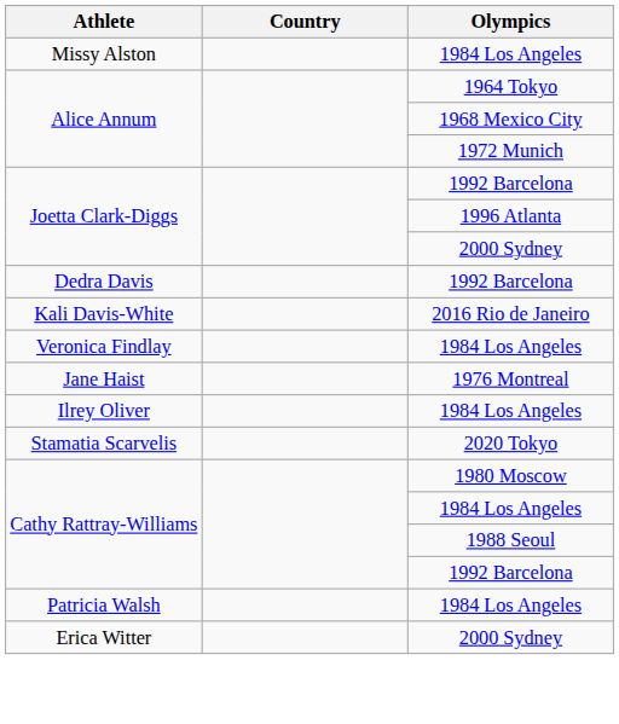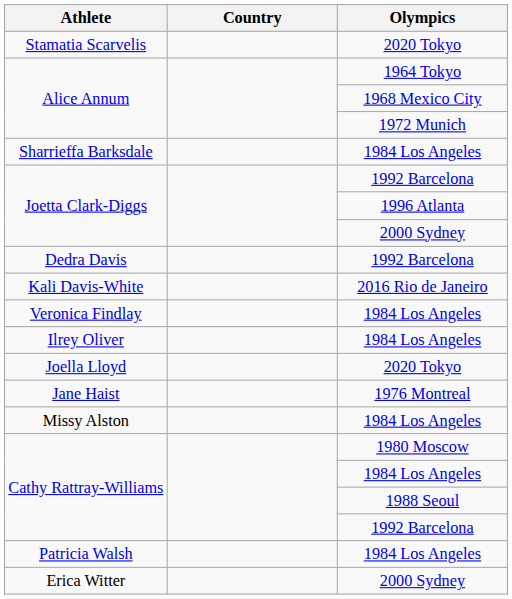 <table class="wikitable" style="font-size:95%">
 <tr align=center>
 <th>Athlete</th>
 <th style="width:10em">Country</th>
 <th style="width:10em">Olympics</th>
 </tr>
 <tr align="center">
-<td>Missy Alston</td>
+<td><a href='#'>Stamatia Scarvelis</a></td>
 <td></td>
-<td><a href='#'>1984 Los Angeles</a></td>
+<td><a href='#'>2020 Tokyo</a></td>
 </tr>
 <tr align="center">
 <td rowspan="3"><a href='#'>Alice Annum</a></td>
 <td rowspan="3"></td>
 <td><a href='#'>1964 Tokyo</a></td>
 </tr>
 <tr align="center">
 <td><a href='#'>1968 Mexico City</a></td>
 </tr>
 <tr align="center">
 <td><a href='#'>1972 Munich</a></td>
+</tr>
+<tr align="center">
+<td><a href='#'>Sharrieffa Barksdale</a></td>
+<td></td>
+<td><a href='#'>1984 Los Angeles</a></td>
 </tr>
 <tr align="center">
 <td rowspan="3"><a href='#'>Joetta Clark-Diggs</a></td>
 <td rowspan="3"></td>
 <td><a href='#'>1992 Barcelona</a></td>
 </tr>
 <tr align="center">
 <td><a href='#'>1996 Atlanta</a></td>
 </tr>
 <tr align="center">
 <td><a href='#'>2000 Sydney</a></td>
 </tr>
 <tr align="center">
 <td><a href='#'>Dedra Davis</a></td>
 <td></td>
 <td><a href='#'>1992 Barcelona</a></td>
 </tr>
 <tr align="center">
 <td><a href='#'>Kali Davis-White</a></td>
 <td></td>
 <td><a href='#'>2016 Rio de Janeiro</a></td>
 </tr>
 <tr align="center">
 <td><a href='#'>Veronica Findlay</a></td>
 <td></td>
 <td><a href='#'>1984 Los Angeles</a></td>
 </tr>
 <tr align="center">
+<td><a href='#'>Ilrey Oliver</a></td>
+<td></td>
+<td><a href='#'>1984 Los Angeles</a></td>
+</tr>
+<tr align="center">
+<td><a href='#'>Joella Lloyd</a></td>
+<td></td>
+<td><a href='#'>2020 Tokyo</a></td>
+</tr>
+<tr align="center">
 <td><a href='#'>Jane Haist</a></td>
 <td></td>
 <td><a href='#'>1976 Montreal</a></td>
 </tr>
 <tr align="center">
-<td><a href='#'>Ilrey Oliver</a></td>
+<td>Missy Alston</td>
 <td></td>
 <td><a href='#'>1984 Los Angeles</a></td>
-</tr>
-<tr align="center">
-<td><a href='#'>Stamatia Scarvelis</a></td>
-<td></td>
-<td><a href='#'>2020 Tokyo</a></td>
 </tr>
 <tr align="center">
 <td rowspan="4"><a href='#'>Cathy Rattray-Williams</a></td>
 <td rowspan="4"></td>
 <td><a href='#'>1980 Moscow</a></td>
 </tr>
 <tr align="center">
 <td><a href='#'>1984 Los Angeles</a></td>
 </tr>
 <tr align="center">
 <td><a href='#'>1988 Seoul</a></td>
 </tr>
 <tr align="center">
 <td><a href='#'>1992 Barcelona</a></td>
 </tr>
 <tr align="center">
 <td><a href='#'>Patricia Walsh</a></td>
 <td></td>
 <td><a href='#'>1984 Los Angeles</a></td>
 </tr>
 <tr align="center">
 <td>Erica Witter</td>
 <td></td>
 <td><a href='#'>2000 Sydney</a></td>
 </tr>
 </table>
